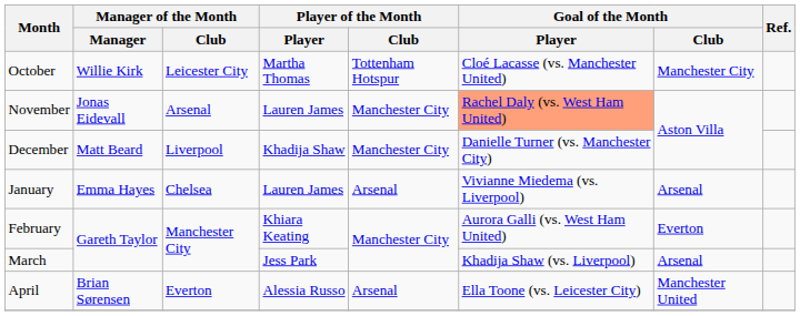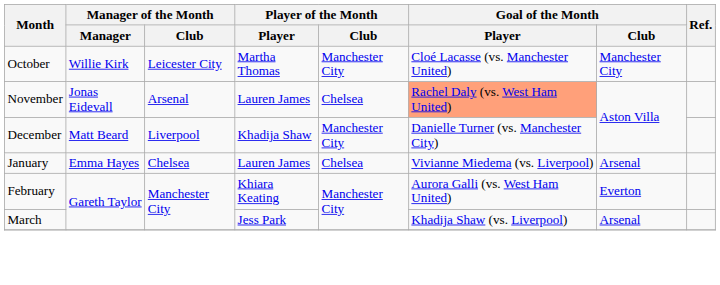 <table class="wikitable">
 <tr>
 <th rowspan="2">Month</th>
 <th colspan="2">Manager of the Month</th>
 <th colspan="2">Player of the Month</th>
 <th colspan="2">Goal of the Month</th>
 <th rowspan="2">Ref.</th>
 </tr>
 <tr>
 <th>Manager</th>
 <th>Club</th>
 <th>Player</th>
 <th>Club</th>
 <th>Player</th>
 <th>Club</th>
 </tr>
 <tr>
 <td>October</td>
 <td> <a href='#'>Willie Kirk</a></td>
 <td><a href='#'>Leicester City</a></td>
 <td> <a href='#'>Martha Thomas</a></td>
-<td><a href='#'>Tottenham Hotspur</a></td>
+<td><a href='#'>Manchester City</a></td>
 <td> <a href='#'>Cloé Lacasse</a> (vs. <a href='#'>Manchester United</a>)</td>
 <td><a href='#'>Manchester City</a></td>
 <td></td>
 </tr>
 <tr>
 <td>November</td>
 <td> <a href='#'>Jonas Eidevall</a></td>
 <td><a href='#'>Arsenal</a></td>
 <td> <a href='#'>Lauren James</a></td>
-<td><a href='#'>Manchester City</a></td>
+<td><a href='#'>Chelsea</a></td>
 <td style="background: lightsalmon;"> <a href='#'>Rachel Daly</a> (vs. <a href='#'>West Ham United</a>)</td>
 <td rowspan=2><a href='#'>Aston Villa</a></td>
 <td></td>
 </tr>
 <tr>
 <td>December</td>
 <td> <a href='#'>Matt Beard</a></td>
 <td><a href='#'>Liverpool</a></td>
 <td> <a href='#'>Khadija Shaw</a></td>
 <td><a href='#'>Manchester City</a></td>
 <td> <a href='#'>Danielle Turner</a> (vs. <a href='#'>Manchester City</a>)</td>
 <td></td>
 </tr>
 <tr>
 <td>January</td>
 <td> <a href='#'>Emma Hayes</a></td>
 <td><a href='#'>Chelsea</a></td>
 <td> <a href='#'>Lauren James</a></td>
-<td><a href='#'>Arsenal</a></td>
+<td><a href='#'>Chelsea</a></td>
 <td> <a href='#'>Vivianne Miedema</a> (vs. <a href='#'>Liverpool</a>)</td>
 <td><a href='#'>Arsenal</a></td>
 <td></td>
 </tr>
 <tr>
 <td>February</td>
 <td rowspan=2> <a href='#'>Gareth Taylor</a></td>
 <td rowspan=2><a href='#'>Manchester City</a></td>
 <td> <a href='#'>Khiara Keating</a></td>
 <td rowspan=2><a href='#'>Manchester City</a></td>
 <td> <a href='#'>Aurora Galli</a> (vs. <a href='#'>West Ham United</a>)</td>
 <td><a href='#'>Everton</a></td>
 <td></td>
 </tr>
 <tr>
 <td>March</td>
 <td> <a href='#'>Jess Park</a></td>
 <td> <a href='#'>Khadija Shaw</a> (vs. <a href='#'>Liverpool</a>)</td>
 <td><a href='#'>Arsenal</a></td>
 <td></td>
 </tr>
 <tr>
-<td>April</td>
-<td> <a href='#'>Brian Sørensen</a></td>
-<td><a href='#'>Everton</a></td>
-<td> <a href='#'>Alessia Russo</a></td>
-<td><a href='#'>Arsenal</a></td>
-<td> <a href='#'>Ella Toone</a> (vs. <a href='#'>Leicester City</a>)</td>
-<td><a href='#'>Manchester United</a></td>
-<td></td>
-</tr>
-<tr>
 </tr>
 </table>
